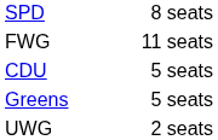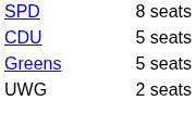 <table cellpadding="2" style="width:180px; text-align:right; white-space:nowrap;">
 <tr>
 <td style="text-align:left;"><a href='#'>SPD</a></td>
 <td>8 seats</td>
-</tr>
-<tr>
-<td style="text-align:left;">FWG</td>
-<td>11 seats</td>
 </tr>
 <tr>
 <td style="text-align:left;"><a href='#'>CDU</a></td>
 <td>5 seats</td>
 </tr>
 <tr>
 <td style="text-align:left;"><a href='#'>Greens</a></td>
 <td>5 seats</td>
 </tr>
 <tr>
 <td style="text-align:left;">UWG</td>
 <td>2 seats</td>
 </tr>
 </table>
